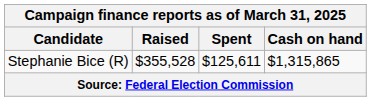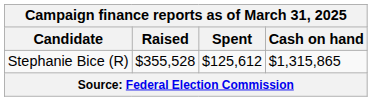 <table class="wikitable sortable">
 <tr>
 <th colspan=4>Campaign finance reports as of March 31, 2025</th>
 </tr>
 <tr style="text-align:center;">
 <th>Candidate</th>
 <th>Raised</th>
 <th>Spent</th>
 <th>Cash on hand</th>
 </tr>
 <tr>
 <td>Stephanie Bice (R)</td>
 <td>$355,528</td>
-<td>$125,611</td>
+<td>$125,612</td>
 <td>$1,315,865</td>
 </tr>
 <tr>
 <th colspan="4"><small>Source: <a href='#'>Federal Election Commission</a></small></th>
 </tr>
 </table>
